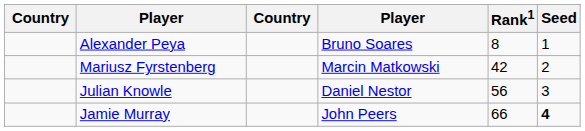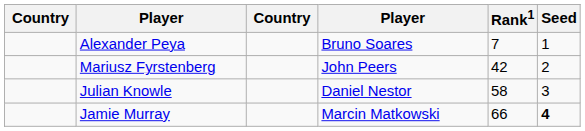 <table class="sortable wikitable">
 <tr>
 <th width="70">Country</th>
 <th width="175">Player</th>
 <th width="70">Country</th>
 <th width="175">Player</th>
 <th>Rank<sup>1</sup></th>
 <th>Seed</th>
 </tr>
 <tr>
 <td></td>
 <td><a href='#'>Alexander Peya</a></td>
 <td></td>
 <td><a href='#'>Bruno Soares</a></td>
-<td>8</td>
+<td>7</td>
 <td>1</td>
 </tr>
 <tr>
 <td></td>
 <td><a href='#'>Mariusz Fyrstenberg</a></td>
 <td></td>
-<td><a href='#'>Marcin Matkowski</a></td>
+<td><a href='#'>John Peers</a></td>
 <td>42</td>
 <td>2</td>
 </tr>
 <tr>
 <td></td>
 <td><a href='#'>Julian Knowle</a></td>
 <td></td>
 <td><a href='#'>Daniel Nestor</a></td>
-<td>56</td>
+<td>58</td>
 <td>3</td>
 </tr>
 <tr>
 <td></td>
 <td><a href='#'>Jamie Murray</a></td>
 <td></td>
-<td><a href='#'>John Peers</a></td>
+<td><a href='#'>Marcin Matkowski</a></td>
 <td>66</td>
 <td><strong>4</strong></td>
 </tr>
 </table>
